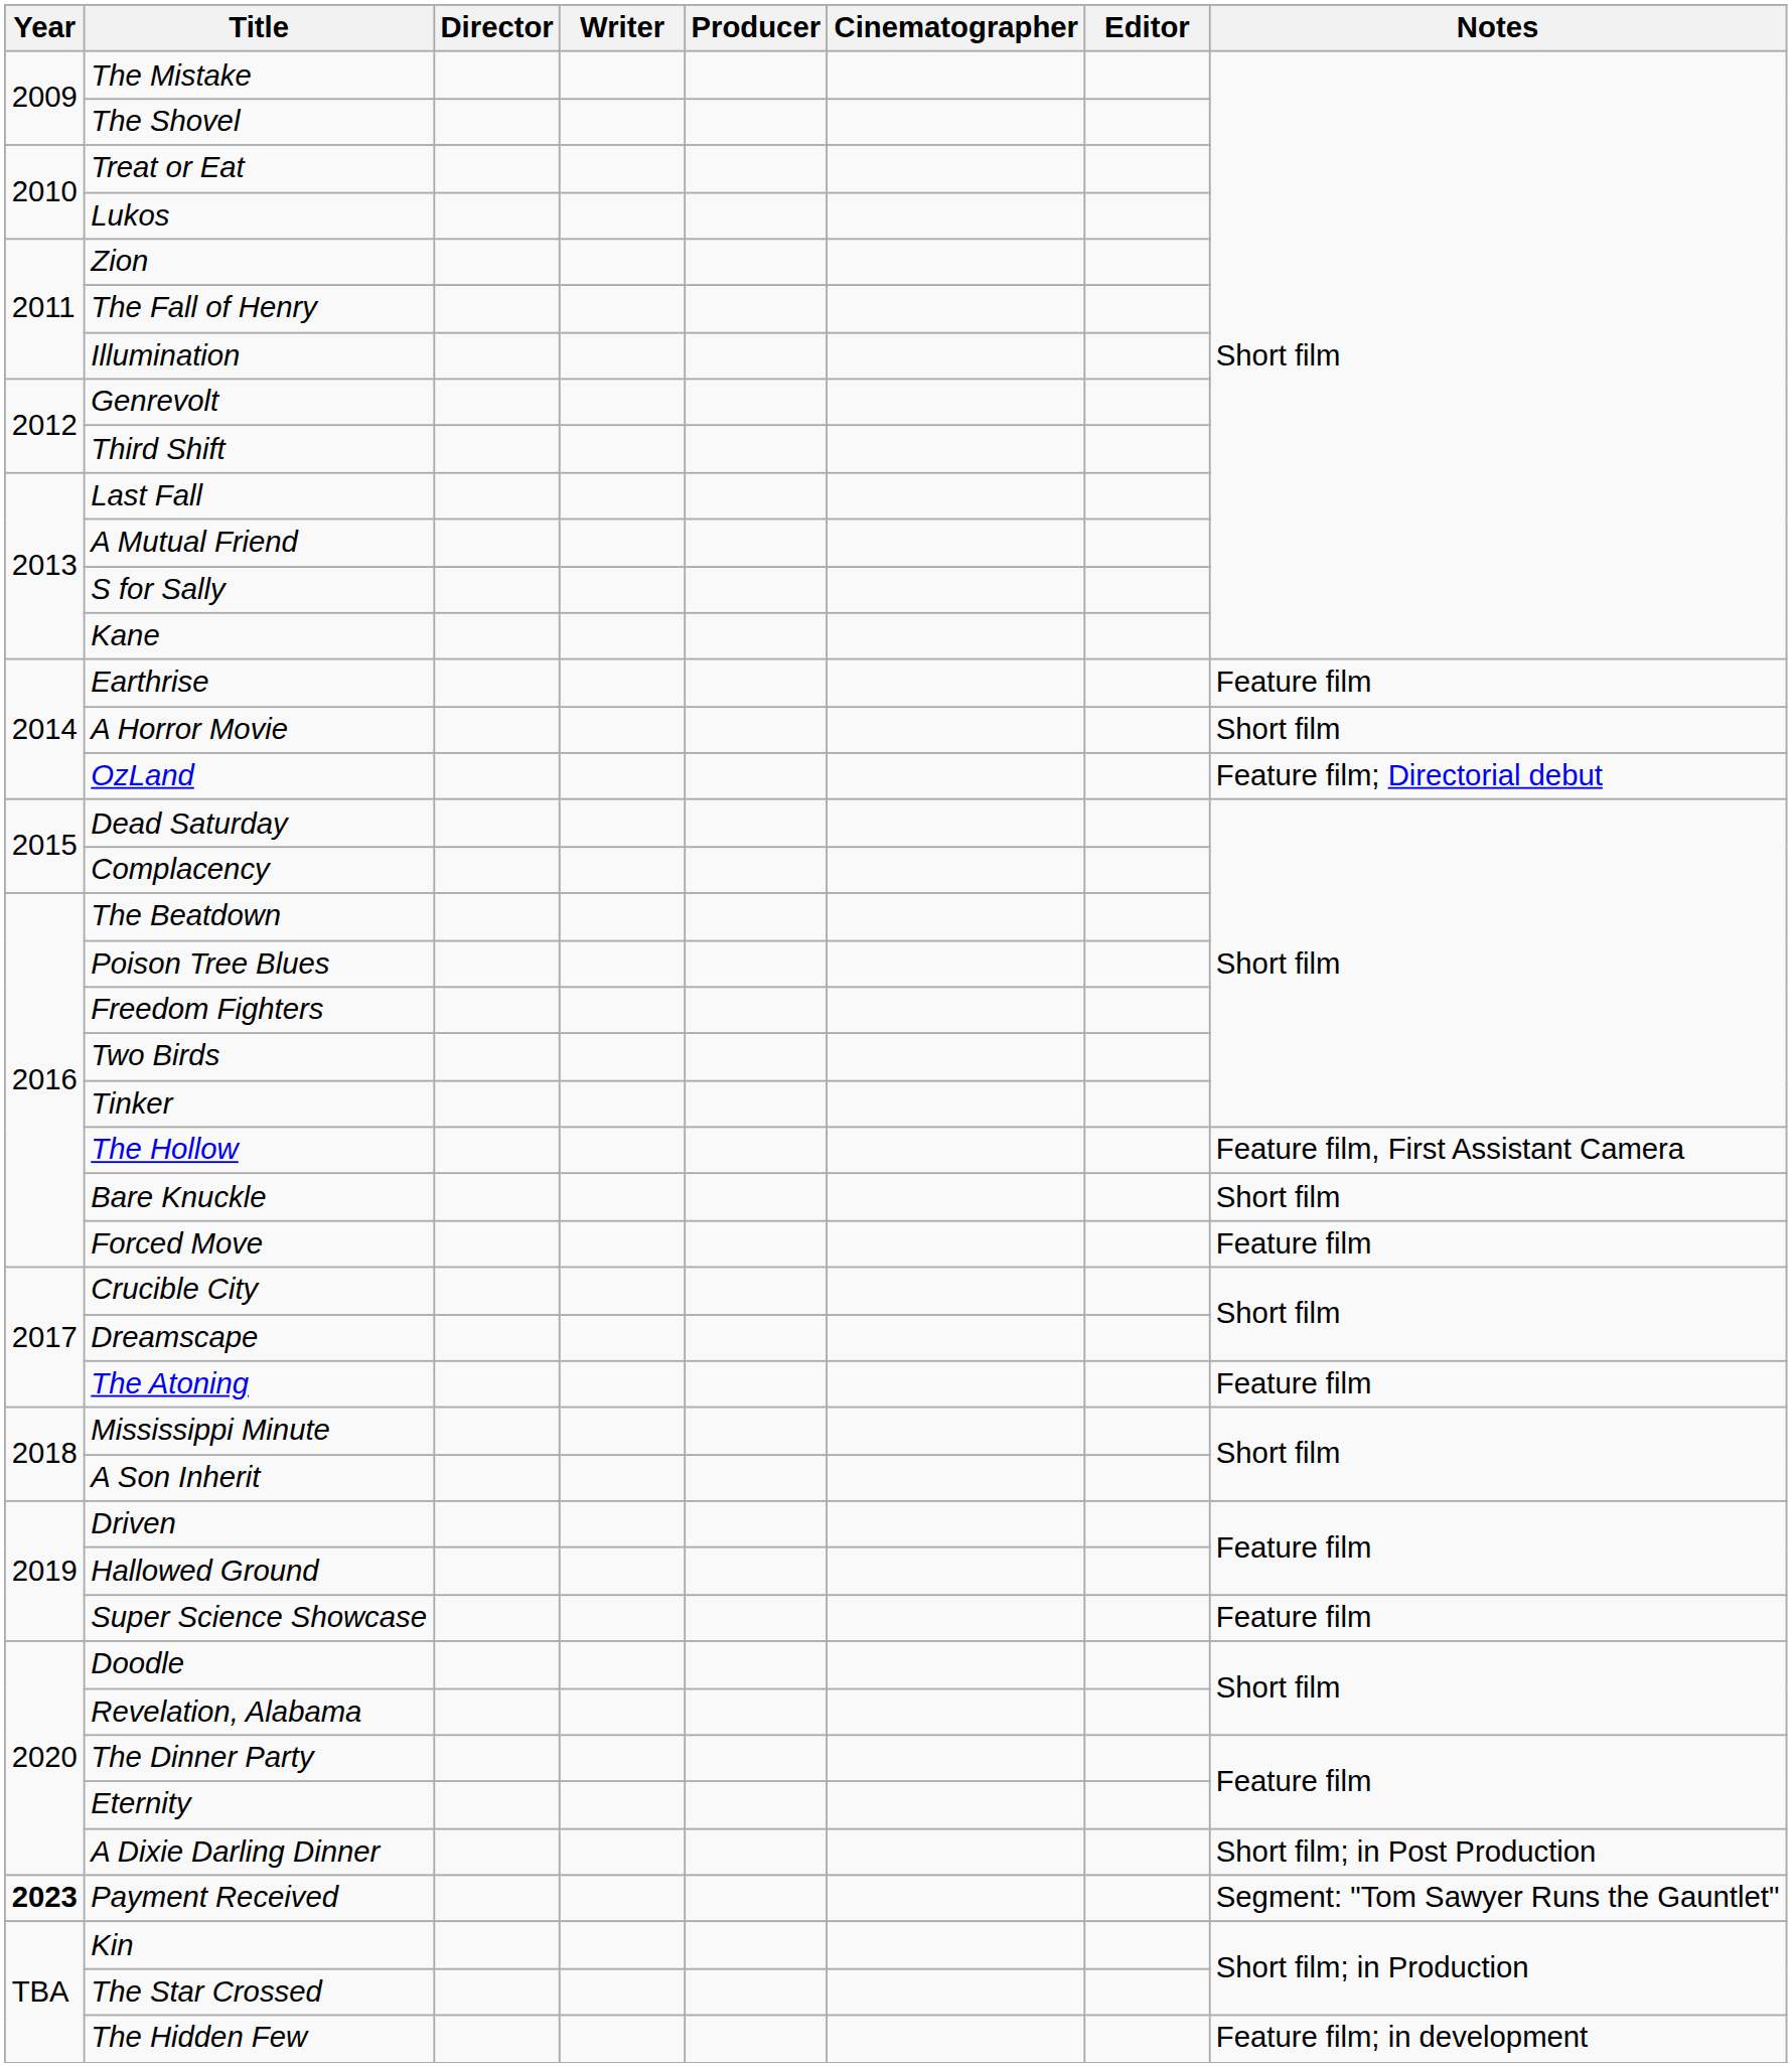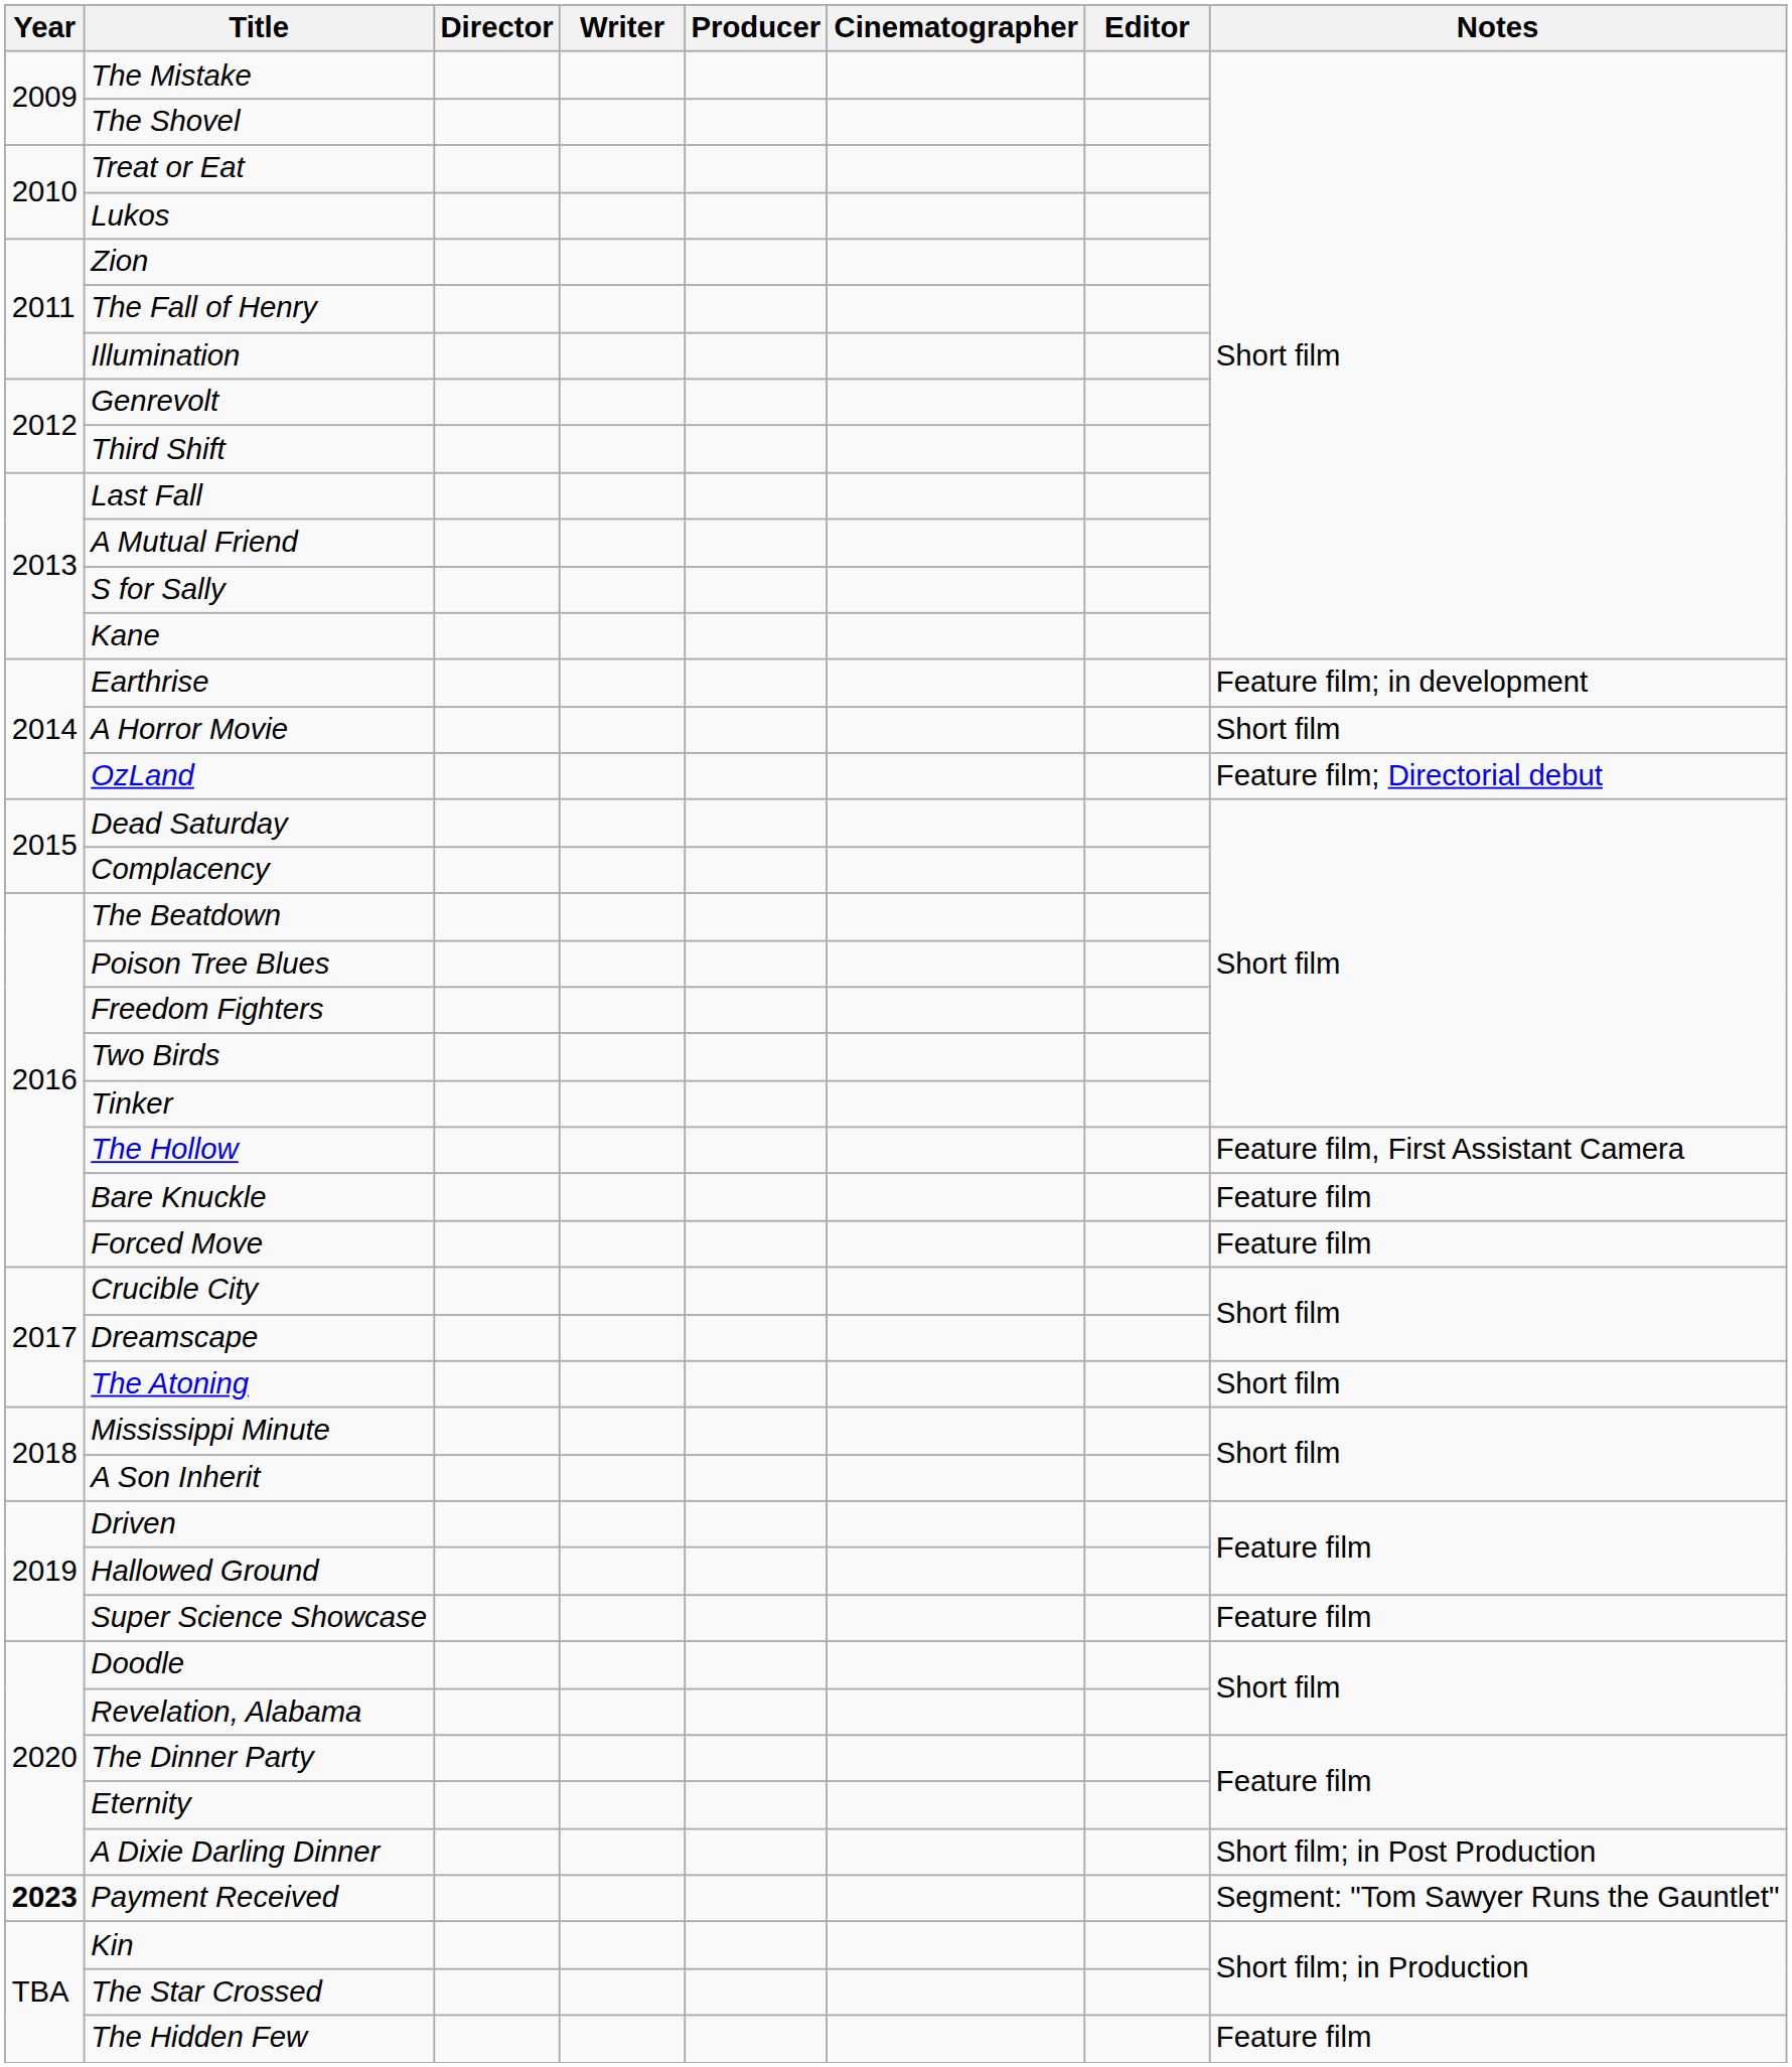 <table class="wikitable">
 <tr>
 <th>Year</th>
 <th>Title</th>
 <th width="60">Director</th>
 <th width="60">Writer</th>
 <th width="60">Producer</th>
 <th width="60">Cinematographer</th>
 <th width="60">Editor</th>
 <th>Notes</th>
 </tr>
 <tr>
 <td rowspan=2>2009</td>
 <td><em>The Mistake</em></td>
 <td></td>
 <td></td>
 <td></td>
 <td></td>
 <td></td>
 <td rowspan=13>Short film</td>
 </tr>
 <tr>
 <td><em>The Shovel</em></td>
 <td></td>
 <td></td>
 <td></td>
 <td></td>
 <td></td>
 </tr>
 <tr>
 <td rowspan=2>2010</td>
 <td><em>Treat or Eat</em></td>
 <td></td>
 <td></td>
 <td></td>
 <td></td>
 <td></td>
 </tr>
 <tr>
 <td><em>Lukos</em></td>
 <td></td>
 <td></td>
 <td></td>
 <td></td>
 <td></td>
 </tr>
 <tr>
 <td rowspan=3>2011</td>
 <td><em>Zion</em></td>
 <td></td>
 <td></td>
 <td></td>
 <td></td>
 <td></td>
 </tr>
 <tr>
 <td><em>The Fall of Henry</em></td>
 <td></td>
 <td></td>
 <td></td>
 <td></td>
 <td></td>
 </tr>
 <tr>
 <td><em>Illumination</em></td>
 <td></td>
 <td></td>
 <td></td>
 <td></td>
 <td></td>
 </tr>
 <tr>
 <td rowspan=2>2012</td>
 <td><em>Genrevolt</em></td>
 <td></td>
 <td></td>
 <td></td>
 <td></td>
 <td></td>
 </tr>
 <tr>
 <td><em>Third Shift</em></td>
 <td></td>
 <td></td>
 <td></td>
 <td></td>
 <td></td>
 </tr>
 <tr>
 <td rowspan=4>2013</td>
 <td><em>Last Fall</em></td>
 <td></td>
 <td></td>
 <td></td>
 <td></td>
 <td></td>
 </tr>
 <tr>
 <td><em>A Mutual Friend</em></td>
 <td></td>
 <td></td>
 <td></td>
 <td></td>
 <td></td>
 </tr>
 <tr>
 <td><em>S for Sally</em></td>
 <td></td>
 <td></td>
 <td></td>
 <td></td>
 <td></td>
 </tr>
 <tr>
 <td><em>Kane</em></td>
 <td></td>
 <td></td>
 <td></td>
 <td></td>
 <td></td>
 </tr>
 <tr>
 <td rowspan=3>2014</td>
 <td><em>Earthrise</em></td>
 <td></td>
 <td></td>
 <td></td>
 <td></td>
 <td></td>
-<td>Feature film</td>
+<td>Feature film; in development</td>
 </tr>
 <tr>
 <td><em>A Horror Movie</em></td>
 <td></td>
 <td></td>
 <td></td>
 <td></td>
 <td></td>
 <td>Short film</td>
 </tr>
 <tr>
 <td><em><a href='#'>OzLand</a></em></td>
 <td></td>
 <td></td>
 <td></td>
 <td></td>
 <td></td>
 <td>Feature film; <a href='#'>Directorial debut</a></td>
 </tr>
 <tr>
 <td rowspan=2>2015</td>
 <td><em>Dead Saturday</em></td>
 <td></td>
 <td></td>
 <td></td>
 <td></td>
 <td></td>
 <td rowspan=7>Short film</td>
 </tr>
 <tr>
 <td><em>Complacency</em></td>
 <td></td>
 <td></td>
 <td></td>
 <td></td>
 <td></td>
 </tr>
 <tr>
 <td rowspan=8>2016</td>
 <td><em>The Beatdown</em></td>
 <td></td>
 <td></td>
 <td></td>
 <td></td>
 <td></td>
 </tr>
 <tr>
 <td><em>Poison Tree Blues</em></td>
 <td></td>
 <td></td>
 <td></td>
 <td></td>
 <td></td>
 </tr>
 <tr>
 <td><em>Freedom Fighters </em></td>
 <td></td>
 <td></td>
 <td></td>
 <td></td>
 <td></td>
 </tr>
 <tr>
 <td><em>Two Birds</em></td>
 <td></td>
 <td></td>
 <td></td>
 <td></td>
 <td></td>
 </tr>
 <tr>
 <td><em>Tinker</em></td>
 <td></td>
 <td></td>
 <td></td>
 <td></td>
 <td></td>
 </tr>
 <tr>
 <td><em><a href='#'>The Hollow</a></em></td>
 <td></td>
 <td></td>
 <td></td>
 <td></td>
 <td></td>
 <td>Feature film, First Assistant Camera</td>
 </tr>
 <tr>
 <td><em>Bare Knuckle</em></td>
 <td></td>
 <td></td>
 <td></td>
 <td></td>
 <td></td>
-<td>Short film</td>
+<td>Feature film</td>
 </tr>
 <tr>
 <td><em>Forced Move</em></td>
 <td></td>
 <td></td>
 <td></td>
 <td></td>
 <td></td>
 <td>Feature film</td>
 </tr>
 <tr>
 <td rowspan=3>2017</td>
 <td><em>Crucible City</em></td>
 <td></td>
 <td></td>
 <td></td>
 <td></td>
 <td></td>
 <td rowspan=2>Short film</td>
 </tr>
 <tr>
 <td><em>Dreamscape</em></td>
 <td></td>
 <td></td>
 <td></td>
 <td></td>
 <td></td>
 </tr>
 <tr>
 <td><em><a href='#'>The Atoning</a></em></td>
 <td></td>
 <td></td>
 <td></td>
 <td></td>
 <td></td>
-<td>Feature film</td>
+<td>Short film</td>
 </tr>
 <tr>
 <td rowspan=2>2018</td>
 <td><em>Mississippi Minute</em></td>
 <td></td>
 <td></td>
 <td></td>
 <td></td>
 <td></td>
 <td rowspan=2>Short film</td>
 </tr>
 <tr>
 <td><em>A Son Inherit</em></td>
 <td></td>
 <td></td>
 <td></td>
 <td></td>
 <td></td>
 </tr>
 <tr>
 <td rowspan=3>2019</td>
 <td><em>Driven</em></td>
 <td></td>
 <td></td>
 <td></td>
 <td></td>
 <td></td>
 <td rowspan=2>Feature film</td>
 </tr>
 <tr>
 <td><em>Hallowed Ground</em></td>
 <td></td>
 <td></td>
 <td></td>
 <td></td>
 <td></td>
 </tr>
 <tr>
 <td><em>Super Science Showcase</em></td>
 <td></td>
 <td></td>
 <td></td>
 <td></td>
 <td></td>
 <td>Feature film</td>
 </tr>
 <tr>
 <td rowspan=5>2020</td>
 <td><em>Doodle</em></td>
 <td></td>
 <td></td>
 <td></td>
 <td></td>
 <td></td>
 <td rowspan=2>Short film</td>
 </tr>
 <tr>
 <td><em>Revelation, Alabama</em></td>
 <td></td>
 <td></td>
 <td></td>
 <td></td>
 <td></td>
 </tr>
 <tr>
 <td><em>The Dinner Party</em></td>
 <td></td>
 <td></td>
 <td></td>
 <td></td>
 <td></td>
 <td rowspan=2>Feature film</td>
 </tr>
 <tr>
 <td><em>Eternity</em></td>
 <td></td>
 <td></td>
 <td></td>
 <td></td>
 <td></td>
 </tr>
 <tr>
 <td><em>A Dixie Darling Dinner</em></td>
 <td></td>
 <td></td>
 <td></td>
 <td></td>
 <td></td>
 <td>Short film; in Post Production</td>
 </tr>
 <tr>
 <td><strong>2023</strong></td>
 <td><em>Payment Received</em></td>
 <td></td>
 <td></td>
 <td></td>
 <td></td>
 <td></td>
 <td>Segment: "Tom Sawyer Runs the Gauntlet"</td>
 </tr>
 <tr>
 <td rowspan=3>TBA</td>
 <td><em>Kin</em></td>
 <td></td>
 <td></td>
 <td></td>
 <td></td>
 <td></td>
 <td rowspan=2>Short film; in Production</td>
 </tr>
 <tr>
 <td><em>The Star Crossed</em></td>
 <td></td>
 <td></td>
 <td></td>
 <td></td>
 <td></td>
 </tr>
 <tr>
 <td><em>The Hidden Few</em></td>
 <td></td>
 <td></td>
 <td></td>
 <td></td>
 <td></td>
-<td>Feature film; in development</td>
+<td>Feature film</td>
 </tr>
 <tr>
 </tr>
 </table>
